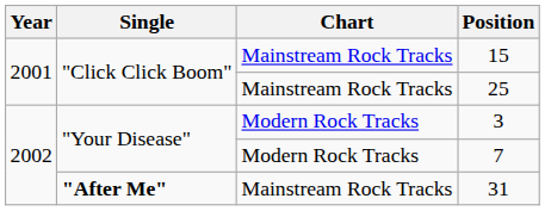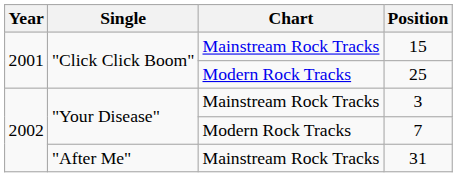 <table class="wikitable">
 <tr>
 <th>Year</th>
 <th>Single</th>
 <th>Chart</th>
 <th>Position</th>
 </tr>
 <tr>
 <td rowspan="2">2001</td>
 <td rowspan="2">"Click Click Boom"</td>
 <td><a href='#'>Mainstream Rock Tracks</a></td>
 <td align="center">15</td>
 </tr>
 <tr>
-<td>Mainstream Rock Tracks</td>
+<td><a href='#'>Modern Rock Tracks</a></td>
 <td align="center">25</td>
 </tr>
 <tr>
 <td rowspan="3">2002</td>
 <td rowspan="2">"Your Disease"</td>
-<td><a href='#'>Modern Rock Tracks</a></td>
+<td>Mainstream Rock Tracks</td>
 <td align="center">3</td>
 </tr>
 <tr>
 <td>Modern Rock Tracks</td>
 <td align="center">7</td>
 </tr>
 <tr>
-<td><strong>"After Me"</strong></td>
+<td>"After Me"</td>
 <td>Mainstream Rock Tracks</td>
 <td align="center">31</td>
 </tr>
 </table>
